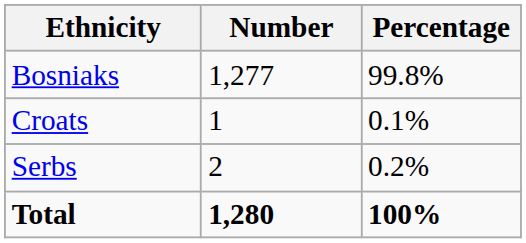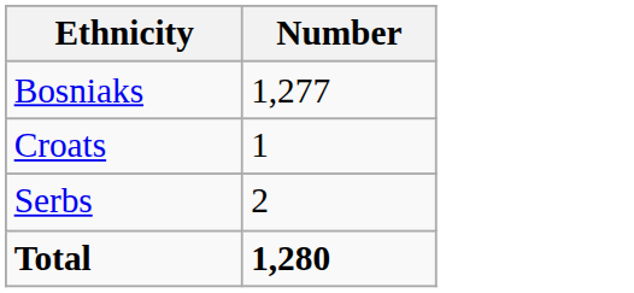 <table class="wikitable">
 <tr>
 <th width="100px">Ethnicity</th>
 <th width="80px">Number</th>
-<th width="80px">Percentage</th>
 </tr>
 <tr>
 <td><a href='#'>Bosniaks</a></td>
 <td>1,277</td>
-<td>99.8%</td>
 </tr>
 <tr>
 <td><a href='#'>Croats</a></td>
 <td>1</td>
-<td>0.1%</td>
 </tr>
 <tr>
 <td><a href='#'>Serbs</a></td>
 <td>2</td>
-<td>0.2%</td>
 </tr>
 <tr>
 <td><strong>Total</strong></td>
 <td><strong>1,280</strong></td>
-<td><strong>100%</strong></td>
 </tr>
 </table>
